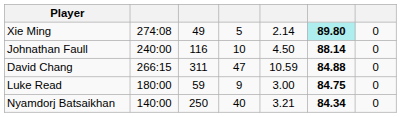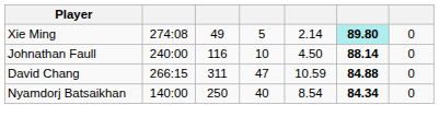 <table class="wikitable sortable" style="text-align:center;">
 <tr>
 <th width="170px">Player</th>
 <th width="60px"></th>
 <th width="50px"></th>
 <th width="50px"></th>
 <th width="60px"></th>
 <th width="60px"></th>
 <th width="50px"></th>
 </tr>
 <tr>
 <td style="text-align:left;"> Xie Ming</td>
 <td>274:08</td>
 <td>49</td>
 <td>5</td>
 <td>2.14</td>
 <td style="background: paleturquoise;"><strong>89.80</strong></td>
 <td>0</td>
 </tr>
 <tr>
 <td style="text-align:left;"> Johnathan Faull</td>
 <td>240:00</td>
 <td>116</td>
 <td>10</td>
 <td>4.50</td>
 <td><strong>88.14</strong></td>
 <td>0</td>
 </tr>
 <tr>
 <td style="text-align:left;"> David Chang</td>
 <td>266:15</td>
 <td>311</td>
 <td>47</td>
 <td>10.59</td>
 <td><strong>84.88</strong></td>
 <td>0</td>
 </tr>
 <tr>
-<td style="text-align:left;"> Luke Read</td>
-<td>180:00</td>
-<td>59</td>
-<td>9</td>
-<td>3.00</td>
-<td><strong>84.75</strong></td>
-<td>0</td>
-</tr>
-<tr>
 <td style="text-align:left;"> Nyamdorj Batsaikhan</td>
 <td>140:00</td>
 <td>250</td>
 <td>40</td>
-<td>3.21</td>
+<td>8.54</td>
 <td><strong>84.34</strong></td>
 <td>0</td>
 </tr>
 </table>
